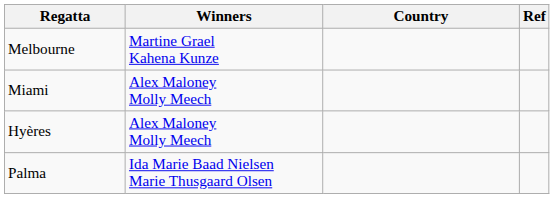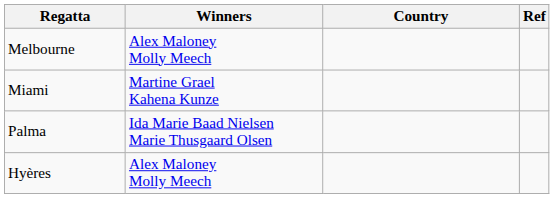 <table class="wikitable">
 <tr>
 <th width=120>Regatta</th>
 <th width=200px>Winners</th>
 <th width=200px>Country</th>
 <th>Ref</th>
 </tr>
 <tr>
 <td>Melbourne</td>
+<td><a href='#'>Alex Maloney</a><br><a href='#'>Molly Meech</a></td>
+<td></td>
+<td></td>
+</tr>
+<tr>
+<td>Miami</td>
 <td><a href='#'>Martine Grael</a><br><a href='#'>Kahena Kunze</a></td>
 <td></td>
 <td></td>
 </tr>
 <tr>
-<td>Miami</td>
-<td><a href='#'>Alex Maloney</a><br><a href='#'>Molly Meech</a></td>
+<td>Palma</td>
+<td><a href='#'>Ida Marie Baad Nielsen</a><br><a href='#'>Marie Thusgaard Olsen</a></td>
 <td></td>
 <td></td>
 </tr>
 <tr>
 <td>Hyères</td>
 <td><a href='#'>Alex Maloney</a><br><a href='#'>Molly Meech</a></td>
 <td></td>
 <td></td>
 </tr>
-<tr>
-<td>Palma</td>
-<td><a href='#'>Ida Marie Baad Nielsen</a><br><a href='#'>Marie Thusgaard Olsen</a></td>
-<td></td>
-<td></td>
-</tr>
 </table>
